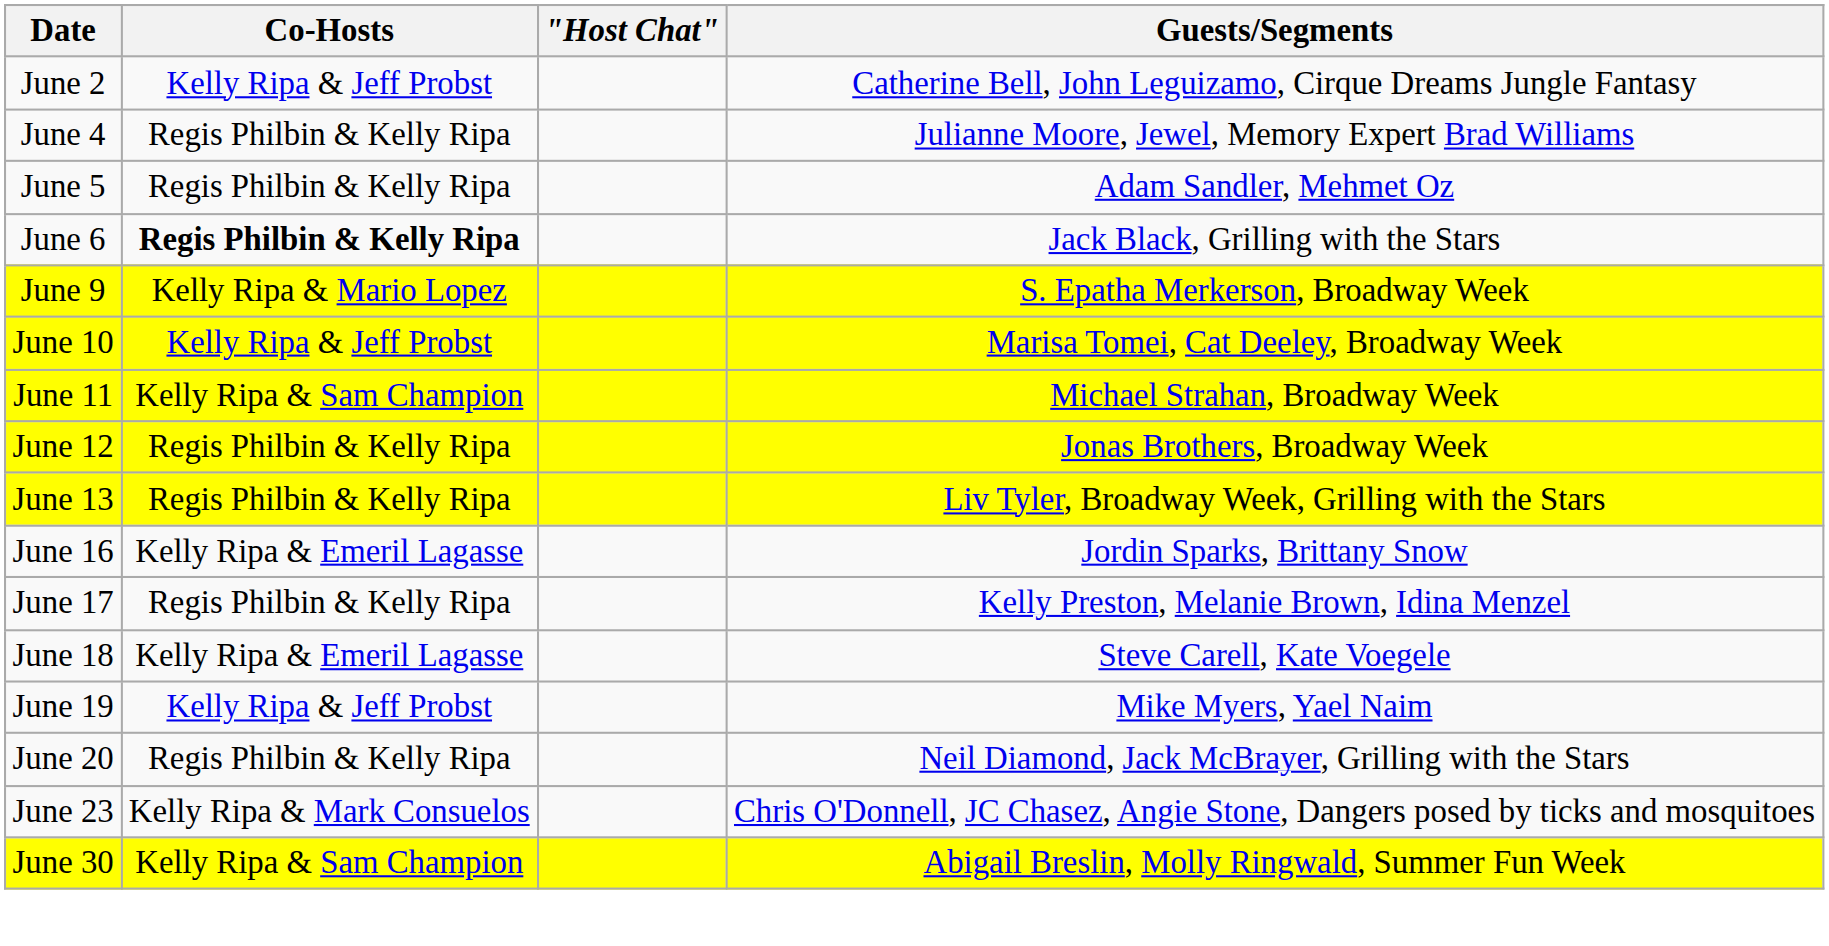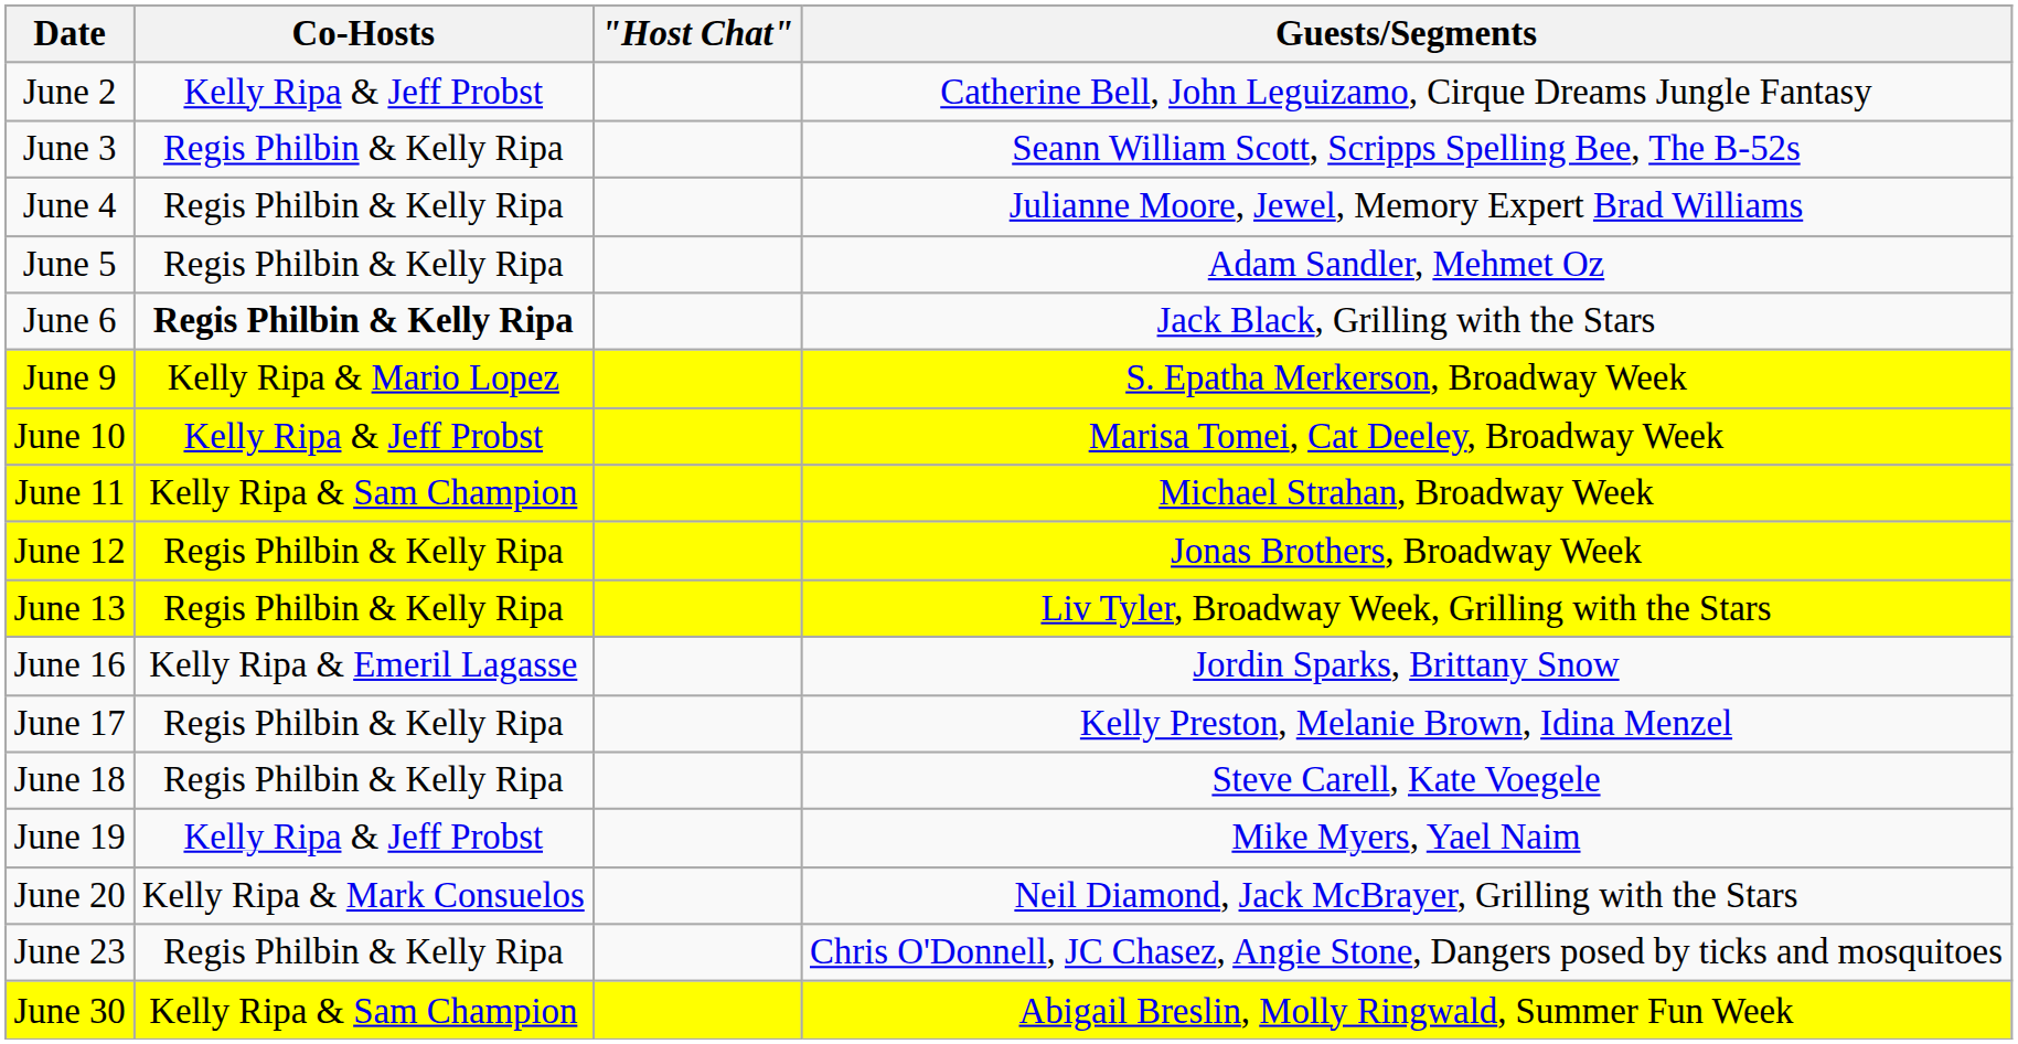 <table class="wikitable sortable" style="text-align:center;">
 <tr>
 <th>Date</th>
 <th>Co-Hosts</th>
 <th><em>"Host Chat"</em></th>
 <th>Guests/Segments</th>
 </tr>
 <tr>
 <td>June 2</td>
 <td><a href='#'>Kelly Ripa</a> & <a href='#'>Jeff Probst</a></td>
 <td></td>
 <td><a href='#'>Catherine Bell</a>, <a href='#'>John Leguizamo</a>, Cirque Dreams Jungle Fantasy</td>
+</tr>
+<tr>
+<td>June 3</td>
+<td><a href='#'>Regis Philbin</a> & Kelly Ripa</td>
+<td></td>
+<td><a href='#'>Seann William Scott</a>, <a href='#'>Scripps Spelling Bee</a>, <a href='#'>The B-52s</a></td>
 </tr>
 <tr>
 <td>June 4</td>
 <td>Regis Philbin & Kelly Ripa</td>
 <td></td>
 <td><a href='#'>Julianne Moore</a>, <a href='#'>Jewel</a>, Memory Expert <a href='#'>Brad Williams</a></td>
 </tr>
 <tr>
 <td>June 5</td>
 <td>Regis Philbin & Kelly Ripa</td>
 <td></td>
 <td><a href='#'>Adam Sandler</a>, <a href='#'>Mehmet Oz</a></td>
 </tr>
 <tr>
 <td>June 6</td>
 <td><strong>Regis Philbin & Kelly Ripa</strong></td>
 <td></td>
 <td><a href='#'>Jack Black</a>, Grilling with the Stars</td>
 </tr>
 <tr style="background:yellow;">
 <td>June 9</td>
 <td>Kelly Ripa & <a href='#'>Mario Lopez</a></td>
 <td></td>
 <td><a href='#'>S. Epatha Merkerson</a>, Broadway Week</td>
 </tr>
 <tr style="background:yellow;">
 <td>June 10</td>
 <td><a href='#'>Kelly Ripa</a> & <a href='#'>Jeff Probst</a></td>
 <td></td>
 <td><a href='#'>Marisa Tomei</a>, <a href='#'>Cat Deeley</a>, Broadway Week</td>
 </tr>
 <tr style="background:yellow;">
 <td>June 11</td>
 <td>Kelly Ripa & <a href='#'>Sam Champion</a></td>
 <td></td>
 <td><a href='#'>Michael Strahan</a>, Broadway Week</td>
 </tr>
 <tr style="background:yellow;">
 <td>June 12</td>
 <td>Regis Philbin & Kelly Ripa</td>
 <td></td>
 <td><a href='#'>Jonas Brothers</a>, Broadway Week</td>
 </tr>
 <tr style="background:yellow;">
 <td>June 13</td>
 <td>Regis Philbin & Kelly Ripa</td>
 <td></td>
 <td><a href='#'>Liv Tyler</a>, Broadway Week, Grilling with the Stars</td>
 </tr>
 <tr>
 <td>June 16</td>
 <td>Kelly Ripa & <a href='#'>Emeril Lagasse</a></td>
 <td></td>
 <td><a href='#'>Jordin Sparks</a>, <a href='#'>Brittany Snow</a></td>
 </tr>
 <tr>
 <td>June 17</td>
 <td>Regis Philbin & Kelly Ripa</td>
 <td></td>
 <td><a href='#'>Kelly Preston</a>, <a href='#'>Melanie Brown</a>, <a href='#'>Idina Menzel</a></td>
 </tr>
 <tr>
 <td>June 18</td>
-<td>Kelly Ripa & <a href='#'>Emeril Lagasse</a></td>
+<td>Regis Philbin & Kelly Ripa</td>
 <td></td>
 <td><a href='#'>Steve Carell</a>, <a href='#'>Kate Voegele</a></td>
 </tr>
 <tr>
 <td>June 19</td>
 <td><a href='#'>Kelly Ripa</a> & <a href='#'>Jeff Probst</a></td>
 <td></td>
 <td><a href='#'>Mike Myers</a>, <a href='#'>Yael Naim</a></td>
 </tr>
 <tr>
 <td>June 20</td>
-<td>Regis Philbin & Kelly Ripa</td>
+<td>Kelly Ripa & <a href='#'>Mark Consuelos</a></td>
 <td></td>
 <td><a href='#'>Neil Diamond</a>, <a href='#'>Jack McBrayer</a>, Grilling with the Stars</td>
 </tr>
 <tr>
 <td>June 23</td>
-<td>Kelly Ripa & <a href='#'>Mark Consuelos</a></td>
+<td>Regis Philbin & Kelly Ripa</td>
 <td></td>
 <td><a href='#'>Chris O'Donnell</a>, <a href='#'>JC Chasez</a>, <a href='#'>Angie Stone</a>, Dangers posed by ticks and mosquitoes</td>
 </tr>
 <tr style="background:yellow;">
 <td>June 30</td>
 <td>Kelly Ripa & <a href='#'>Sam Champion</a></td>
 <td></td>
 <td><a href='#'>Abigail Breslin</a>, <a href='#'>Molly Ringwald</a>, Summer Fun Week</td>
 </tr>
 </table>
